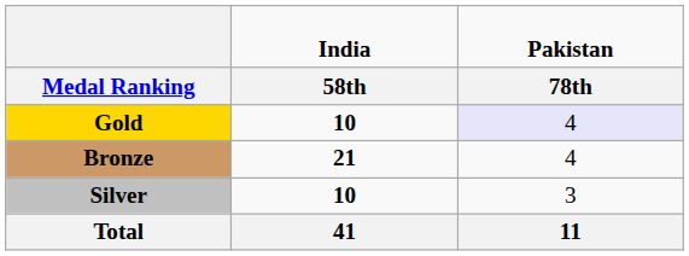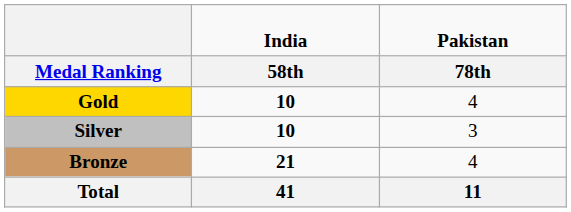 <table class="wikitable" style="text-align:center">
 <tr>
 <th style="width:150px;"></th>
 <td style="width:150px;" style="background-color:#0044AA"><span><br><strong>India</strong></span></td>
 <td style="width:150px;"style="background-color:green"><span><br><strong>Pakistan</strong></span></td>
 </tr>
 <tr>
 <th><a href='#'>Medal Ranking</a></th>
 <th>58th</th>
 <th>78th</th>
 </tr>
 <tr>
 <td style="background:gold"><strong>Gold</strong></td>
 <td><strong>10</strong></td>
-<td style="background: lavender;">4</td>
-</tr>
-<tr>
-<td style="background:#cc9966"><strong>Bronze</strong></td>
-<td><strong>21</strong></td>
 <td>4</td>
 </tr>
 <tr>
 <td style="background:silver"><strong>Silver</strong></td>
 <td><strong>10</strong></td>
 <td>3</td>
 </tr>
 <tr>
+<td style="background:#cc9966"><strong>Bronze</strong></td>
+<td><strong>21</strong></td>
+<td>4</td>
+</tr>
+<tr>
 <th>Total</th>
 <th>41</th>
 <th>11</th>
 </tr>
 </table>
